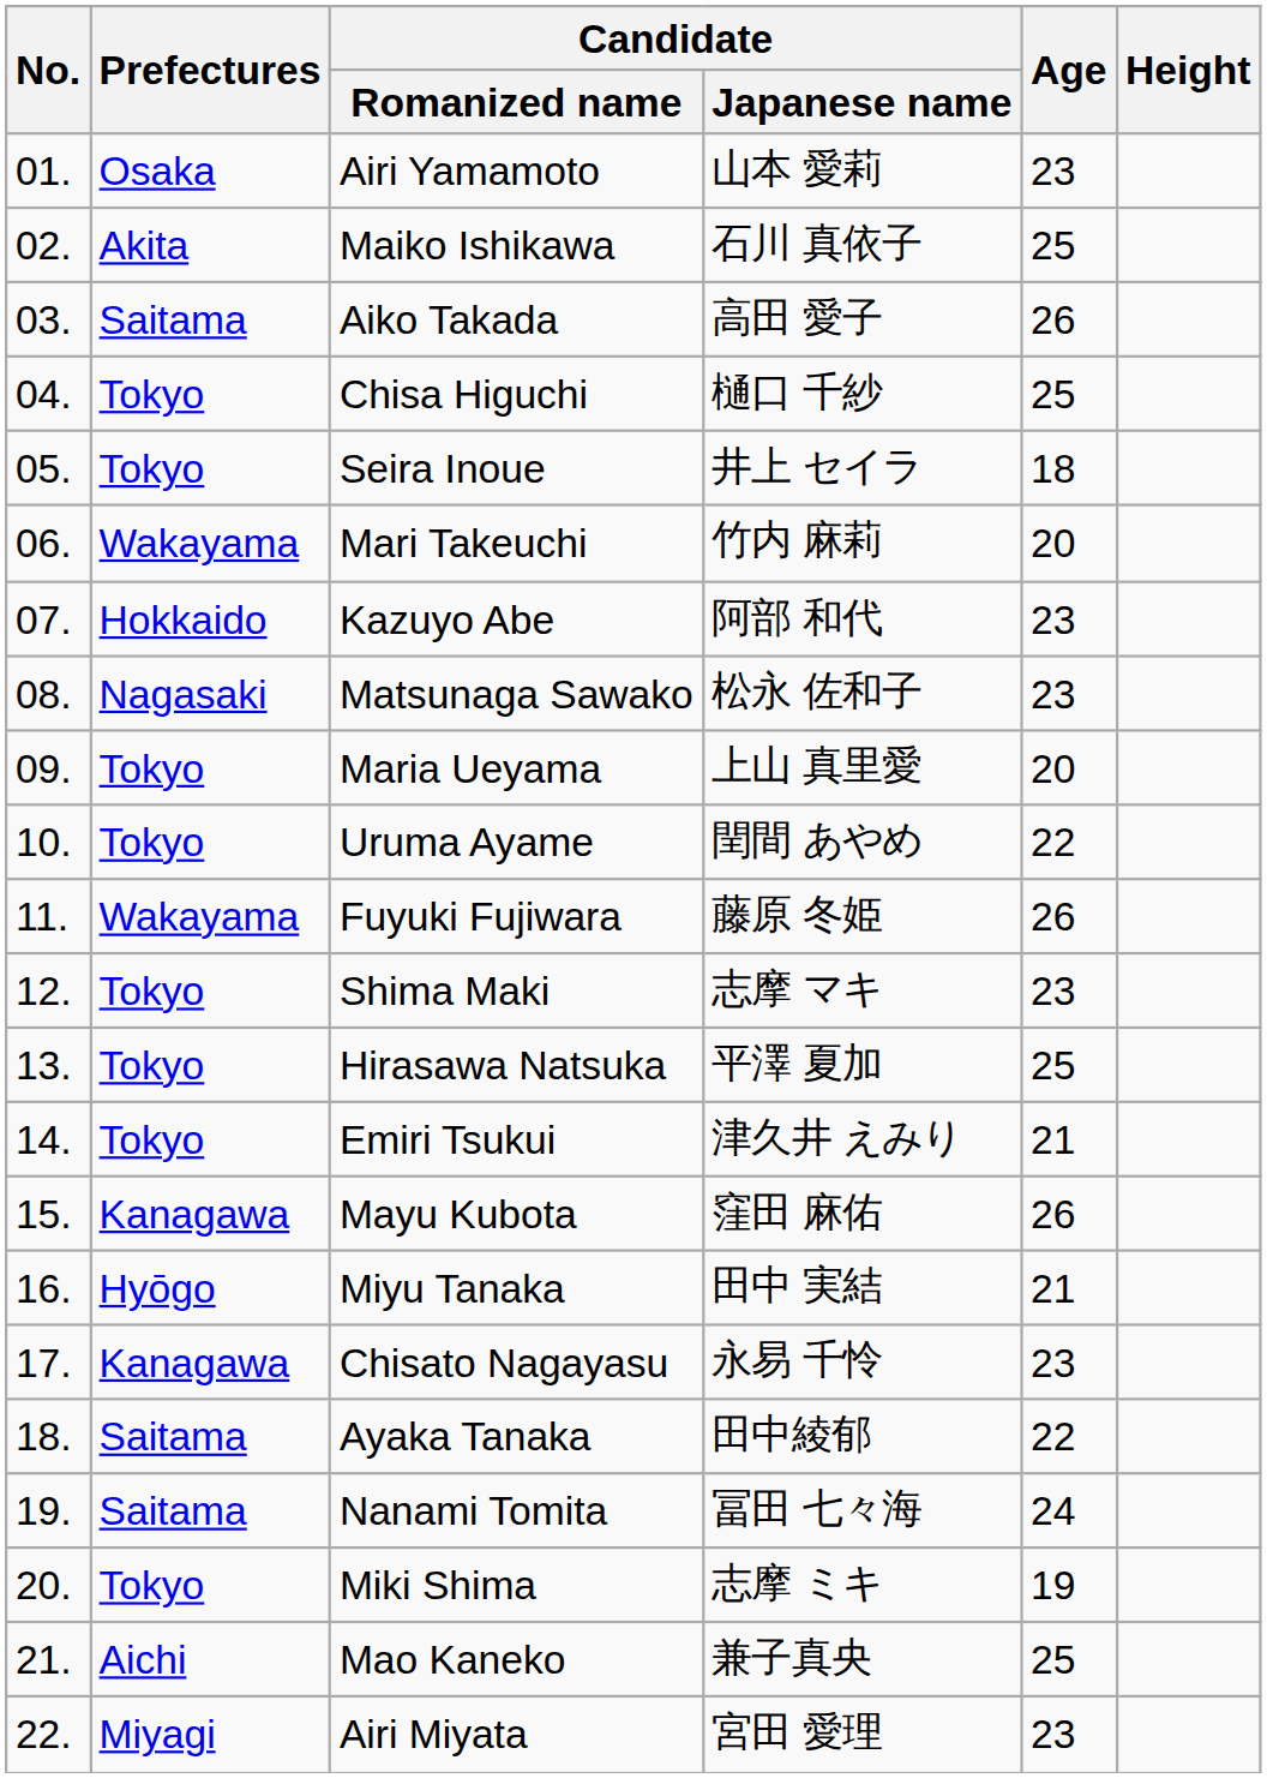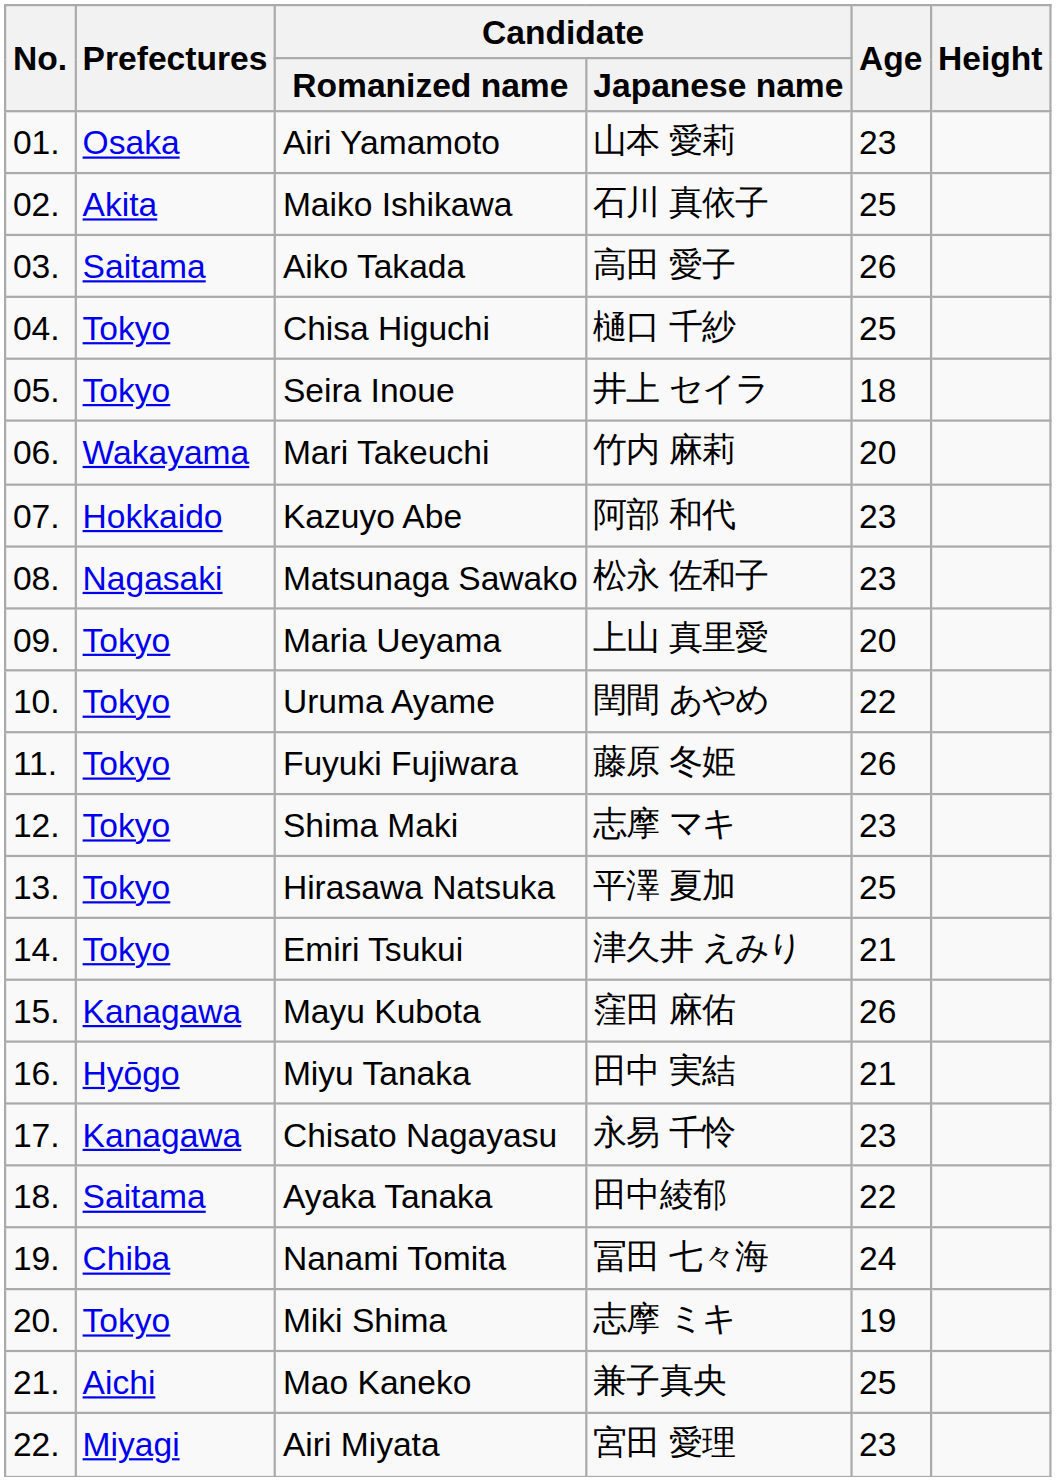 <table class="wikitable" style="font-size: 95%;">
 <tr>
 <th rowspan=2>No.</th>
 <th rowspan=2>Prefectures</th>
 <th colspan=2>Candidate</th>
 <th rowspan=2>Age</th>
 <th rowspan=2>Height</th>
 </tr>
 <tr>
 <th>Romanized name</th>
 <th>Japanese name</th>
 </tr>
 <tr>
 <td>01.</td>
 <td><a href='#'>Osaka</a></td>
 <td>Airi Yamamoto</td>
 <td>山本 愛莉</td>
 <td>23</td>
 <td></td>
 </tr>
 <tr>
 <td>02.</td>
 <td><a href='#'>Akita</a></td>
 <td>Maiko Ishikawa</td>
 <td>石川 真依子</td>
 <td>25</td>
 <td></td>
 </tr>
 <tr>
 <td>03.</td>
 <td><a href='#'>Saitama</a></td>
 <td>Aiko Takada</td>
 <td>高田 愛子</td>
 <td>26</td>
 <td></td>
 </tr>
 <tr>
 <td>04.</td>
 <td><a href='#'>Tokyo</a></td>
 <td>Chisa Higuchi</td>
 <td>樋口 千紗</td>
 <td>25</td>
 <td></td>
 </tr>
 <tr>
 <td>05.</td>
 <td><a href='#'>Tokyo</a></td>
 <td>Seira Inoue</td>
 <td>井上 セイラ</td>
 <td>18</td>
 <td></td>
 </tr>
 <tr>
 <td>06.</td>
 <td><a href='#'>Wakayama</a></td>
 <td>Mari Takeuchi</td>
 <td>竹内 麻莉</td>
 <td>20</td>
 <td></td>
 </tr>
 <tr>
 <td>07.</td>
 <td><a href='#'>Hokkaido</a></td>
 <td>Kazuyo Abe</td>
 <td>阿部 和代</td>
 <td>23</td>
 <td></td>
 </tr>
 <tr>
 <td>08.</td>
 <td><a href='#'>Nagasaki</a></td>
 <td>Matsunaga Sawako</td>
 <td>松永 佐和子</td>
 <td>23</td>
 <td></td>
 </tr>
 <tr>
 <td>09.</td>
 <td><a href='#'>Tokyo</a></td>
 <td>Maria Ueyama</td>
 <td>上山 真里愛</td>
 <td>20</td>
 <td></td>
 </tr>
 <tr>
 <td>10.</td>
 <td><a href='#'>Tokyo</a></td>
 <td>Uruma Ayame</td>
 <td>閏間 あやめ</td>
 <td>22</td>
 <td></td>
 </tr>
 <tr>
 <td>11.</td>
-<td><a href='#'>Wakayama</a></td>
+<td><a href='#'>Tokyo</a></td>
 <td>Fuyuki Fujiwara</td>
 <td>藤原 冬姫</td>
 <td>26</td>
 <td></td>
 </tr>
 <tr>
 <td>12.</td>
 <td><a href='#'>Tokyo</a></td>
 <td>Shima Maki</td>
 <td>志摩 マキ</td>
 <td>23</td>
 <td></td>
 </tr>
 <tr>
 <td>13.</td>
 <td><a href='#'>Tokyo</a></td>
 <td>Hirasawa Natsuka</td>
 <td>平澤 夏加</td>
 <td>25</td>
 <td></td>
 </tr>
 <tr>
 <td>14.</td>
 <td><a href='#'>Tokyo</a></td>
 <td>Emiri Tsukui</td>
 <td>津久井 えみり</td>
 <td>21</td>
 <td></td>
 </tr>
 <tr>
 <td>15.</td>
 <td><a href='#'>Kanagawa</a></td>
 <td>Mayu Kubota</td>
 <td>窪田 麻佑</td>
 <td>26</td>
 <td></td>
 </tr>
 <tr>
 <td>16.</td>
 <td><a href='#'>Hyōgo</a></td>
 <td>Miyu Tanaka</td>
 <td>田中 実結</td>
 <td>21</td>
 <td></td>
 </tr>
 <tr>
 <td>17.</td>
 <td><a href='#'>Kanagawa</a></td>
 <td>Chisato Nagayasu</td>
 <td>永易 千怜</td>
 <td>23</td>
 <td></td>
 </tr>
 <tr>
 <td>18.</td>
 <td><a href='#'>Saitama</a></td>
 <td>Ayaka Tanaka</td>
 <td>田中綾郁</td>
 <td>22</td>
 <td></td>
 </tr>
 <tr>
 <td>19.</td>
-<td><a href='#'>Saitama</a></td>
+<td><a href='#'>Chiba</a></td>
 <td>Nanami Tomita</td>
 <td>冨田 七々海</td>
 <td>24</td>
 <td></td>
 </tr>
 <tr>
 <td>20.</td>
 <td><a href='#'>Tokyo</a></td>
 <td>Miki Shima</td>
 <td>志摩 ミキ</td>
 <td>19</td>
 <td></td>
 </tr>
 <tr>
 <td>21.</td>
 <td><a href='#'>Aichi</a></td>
 <td>Mao Kaneko</td>
 <td>兼子真央</td>
 <td>25</td>
 <td></td>
 </tr>
 <tr>
 <td>22.</td>
 <td><a href='#'>Miyagi</a></td>
 <td>Airi Miyata</td>
 <td>宮田 愛理</td>
 <td>23</td>
 <td></td>
 </tr>
 </table>
